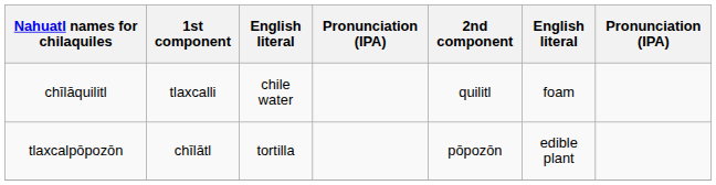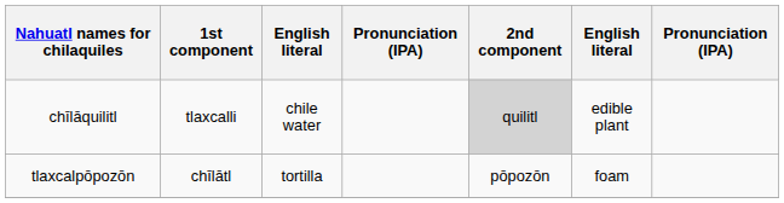 <table class="wikitable" style="text-align: center; width: 800px; height: 200px;">
 <tr>
 <th><a href='#'>Nahuatl</a> names for chilaquiles</th>
 <th>1st component</th>
 <th>English literal</th>
 <th>Pronunciation (IPA)</th>
 <th>2nd component</th>
 <th>English literal</th>
 <th>Pronunciation (IPA)</th>
 </tr>
 <tr>
 <td>chīlāquilitl</td>
 <td>tlaxcalli</td>
 <td>chile water</td>
 <td></td>
-<td>quilitl</td>
-<td>foam</td>
+<td style="background: lightgrey;">quilitl</td>
+<td>edible plant</td>
 <td></td>
 </tr>
 <tr>
 <td>tlaxcalpōpozōn</td>
 <td>chīlātl</td>
 <td>tortilla</td>
 <td></td>
 <td>pōpozōn</td>
-<td>edible plant</td>
+<td>foam</td>
 <td></td>
 </tr>
 <tr>
 </tr>
 </table>
